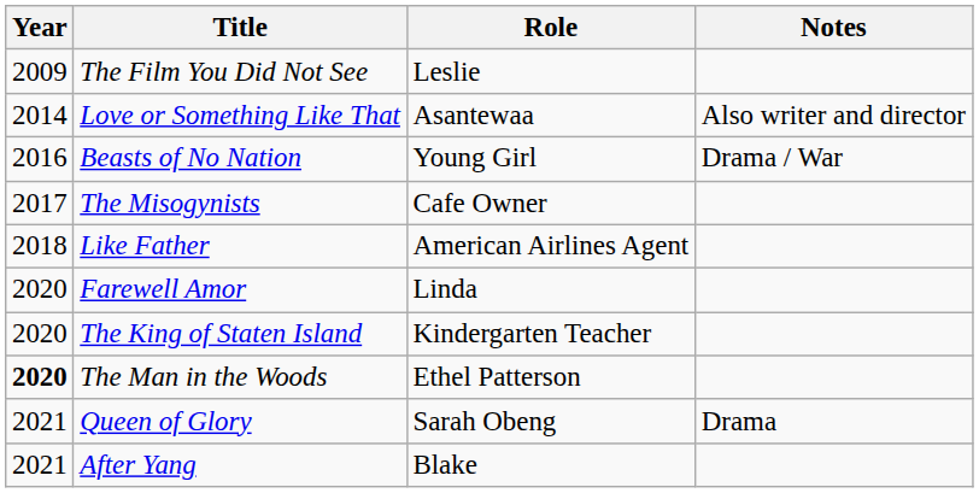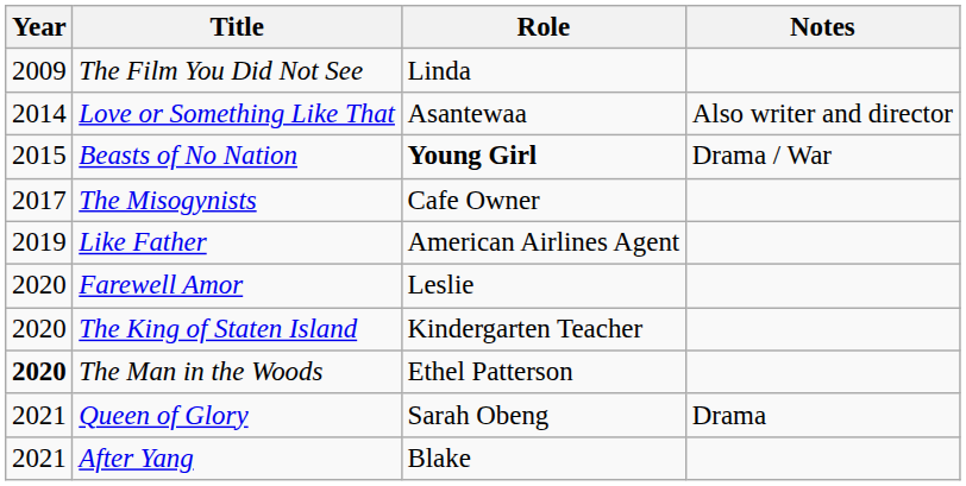 <table class="wikitable sortable">
 <tr>
 <th>Year</th>
 <th>Title</th>
 <th>Role</th>
 <th>Notes</th>
 </tr>
 <tr>
 <td>2009</td>
 <td><em>The Film You Did Not See</em></td>
-<td>Leslie</td>
+<td>Linda</td>
 <td></td>
 </tr>
 <tr>
 <td>2014</td>
 <td><em><a href='#'>Love or Something Like That</a></em></td>
 <td>Asantewaa</td>
 <td>Also writer and director</td>
 </tr>
 <tr>
-<td>2016</td>
+<td>2015</td>
 <td><em><a href='#'>Beasts of No Nation</a></em></td>
-<td>Young Girl</td>
+<td><strong>Young Girl</strong></td>
 <td>Drama / War</td>
 </tr>
 <tr>
 <td>2017</td>
 <td><em><a href='#'>The Misogynists</a></em></td>
 <td>Cafe Owner</td>
 <td></td>
 </tr>
 <tr>
-<td>2018</td>
+<td>2019</td>
 <td><em><a href='#'>Like Father</a></em></td>
 <td>American Airlines Agent</td>
 <td></td>
 </tr>
 <tr>
 <td>2020</td>
 <td><em><a href='#'>Farewell Amor</a></em></td>
-<td>Linda</td>
+<td>Leslie</td>
 <td></td>
 </tr>
 <tr>
 <td>2020</td>
 <td><em><a href='#'>The King of Staten Island</a></em></td>
 <td>Kindergarten Teacher</td>
 <td></td>
 </tr>
 <tr>
 <td><strong>2020</strong></td>
 <td><em>The Man in the Woods</em></td>
 <td>Ethel Patterson</td>
 <td></td>
 </tr>
 <tr>
 <td>2021</td>
 <td><em><a href='#'>Queen of Glory</a></em></td>
 <td>Sarah Obeng</td>
 <td>Drama</td>
 </tr>
 <tr>
 <td>2021</td>
 <td><em><a href='#'>After Yang</a></em></td>
 <td>Blake</td>
 <td></td>
 </tr>
 </table>
